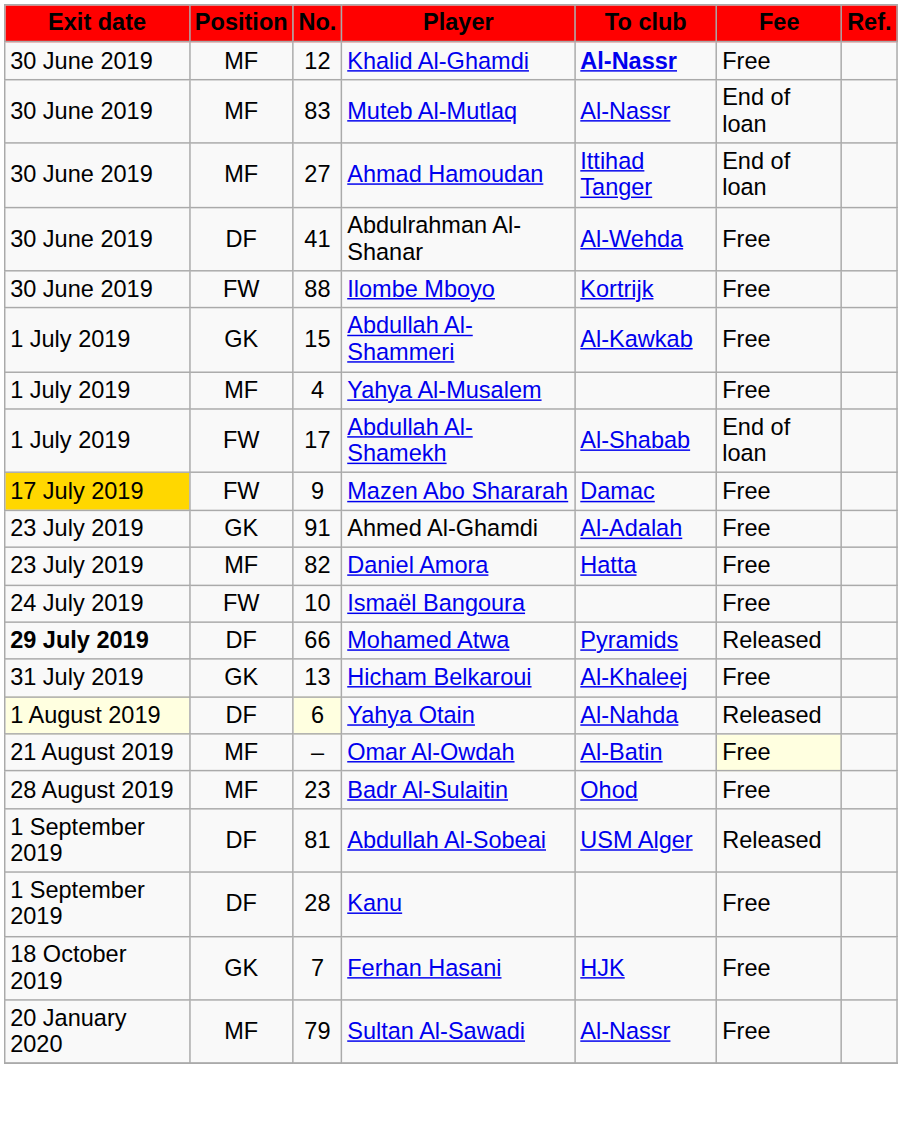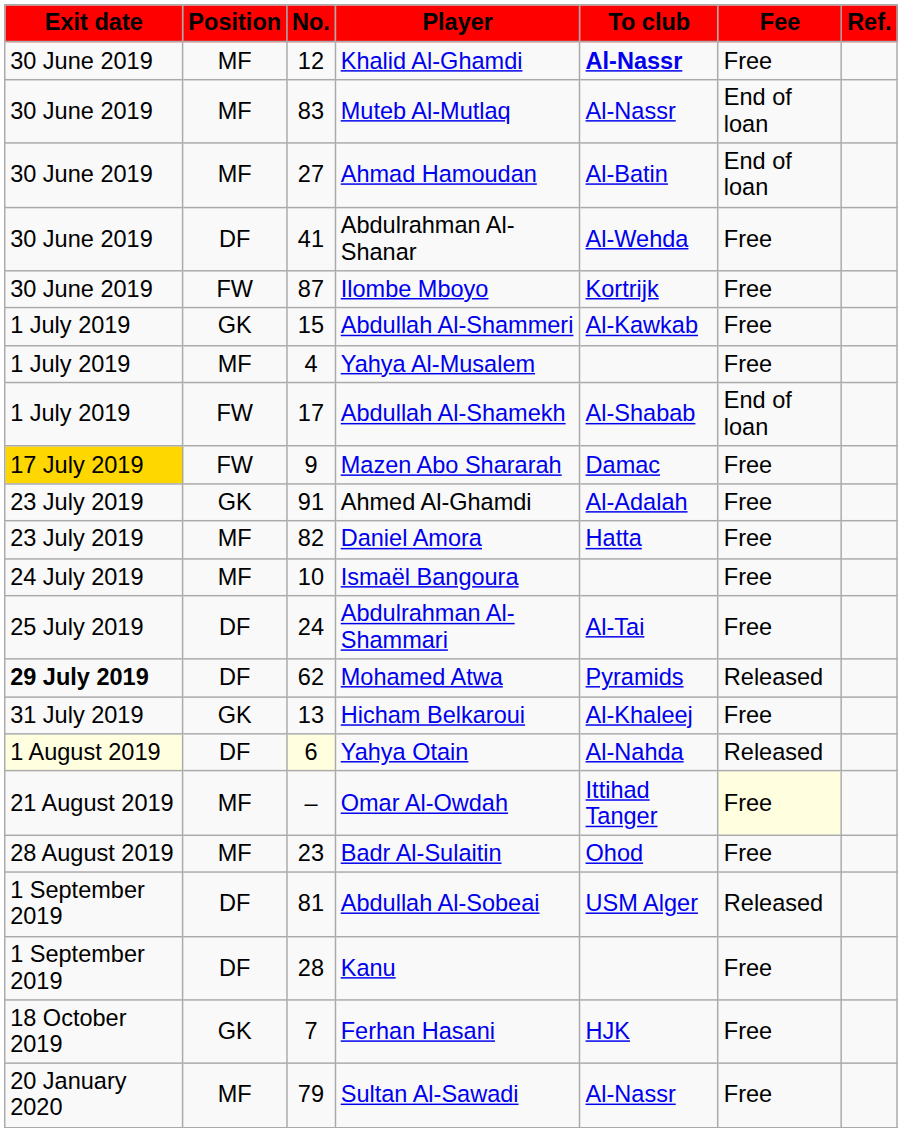 <table class="wikitable sortable">
 <tr>
 <th style="background:red; color:black;"><strong>Exit date</strong></th>
 <th style="background:red; color:black;"><strong>Position</strong></th>
 <th style="background:red; color:black;"><strong>No.</strong></th>
 <th style="background:red; color:black;"><strong>Player</strong></th>
 <th style="background:red; color:black;"><strong>To club</strong></th>
 <th style="background:red; color:black;"><strong>Fee</strong></th>
 <th style="background:red; color:black;"><strong>Ref.</strong></th>
 </tr>
 <tr>
 <td>30 June 2019</td>
 <td style="text-align:center;">MF</td>
 <td style="text-align:center;">12</td>
 <td style="text-align:left;"> <a href='#'>Khalid Al-Ghamdi</a></td>
 <td style="text-align:left;"><strong> <a href='#'>Al-Nassr</a></strong></td>
 <td>Free</td>
 <td></td>
 </tr>
 <tr>
 <td>30 June 2019</td>
 <td style="text-align:center;">MF</td>
 <td style="text-align:center;">83</td>
 <td style="text-align:left;"> <a href='#'>Muteb Al-Mutlaq</a></td>
 <td style="text-align:left;"> <a href='#'>Al-Nassr</a></td>
 <td>End of loan</td>
 <td></td>
 </tr>
 <tr>
 <td>30 June 2019</td>
 <td style="text-align:center;">MF</td>
 <td style="text-align:center;">27</td>
 <td style="text-align:left;"> <a href='#'>Ahmad Hamoudan</a></td>
-<td style="text-align:left;"> <a href='#'>Ittihad Tanger</a></td>
+<td style="text-align:left;"> <a href='#'>Al-Batin</a></td>
 <td>End of loan</td>
 <td></td>
 </tr>
 <tr>
 <td>30 June 2019</td>
 <td style="text-align:center;">DF</td>
 <td style="text-align:center;">41</td>
 <td style="text-align:left;"> Abdulrahman Al-Shanar</td>
 <td style="text-align:left;"> <a href='#'>Al-Wehda</a></td>
 <td>Free</td>
 <td></td>
 </tr>
 <tr>
 <td>30 June 2019</td>
 <td style="text-align:center;">FW</td>
-<td style="text-align:center;">88</td>
+<td style="text-align:center;">87</td>
 <td style="text-align:left;"> <a href='#'>Ilombe Mboyo</a></td>
 <td style="text-align:left;"> <a href='#'>Kortrijk</a></td>
 <td>Free</td>
 <td></td>
 </tr>
 <tr>
 <td>1 July 2019</td>
 <td style="text-align:center;">GK</td>
 <td style="text-align:center;">15</td>
 <td style="text-align:left;"> <a href='#'>Abdullah Al-Shammeri</a></td>
 <td style="text-align:left;"> <a href='#'>Al-Kawkab</a></td>
 <td>Free</td>
 <td></td>
 </tr>
 <tr>
 <td>1 July 2019</td>
 <td style="text-align:center;">MF</td>
 <td style="text-align:center;">4</td>
 <td style="text-align:left;"> <a href='#'>Yahya Al-Musalem</a></td>
 <td style="text-align:left;"></td>
 <td>Free</td>
 <td></td>
 </tr>
 <tr>
 <td>1 July 2019</td>
 <td style="text-align:center;">FW</td>
 <td style="text-align:center;">17</td>
 <td style="text-align:left;"> <a href='#'>Abdullah Al-Shamekh</a></td>
 <td style="text-align:left;"> <a href='#'>Al-Shabab</a></td>
 <td>End of loan</td>
 <td></td>
 </tr>
 <tr>
 <td style="background: gold;">17 July 2019</td>
 <td style="text-align:center;">FW</td>
 <td style="text-align:center;">9</td>
 <td style="text-align:left;"> <a href='#'>Mazen Abo Shararah</a></td>
 <td style="text-align:left;"> <a href='#'>Damac</a></td>
 <td>Free</td>
 <td></td>
 </tr>
 <tr>
 <td>23 July 2019</td>
 <td style="text-align:center;">GK</td>
 <td style="text-align:center;">91</td>
 <td style="text-align:left;"> Ahmed Al-Ghamdi</td>
 <td style="text-align:left;"> <a href='#'>Al-Adalah</a></td>
 <td>Free</td>
 <td></td>
 </tr>
 <tr>
 <td>23 July 2019</td>
 <td style="text-align:center;">MF</td>
 <td style="text-align:center;">82</td>
 <td style="text-align:left;"> <a href='#'>Daniel Amora</a></td>
 <td style="text-align:left;"> <a href='#'>Hatta</a></td>
 <td>Free</td>
 <td></td>
 </tr>
 <tr>
 <td>24 July 2019</td>
-<td style="text-align:center;">FW</td>
+<td style="text-align:center;">MF</td>
 <td style="text-align:center;">10</td>
 <td style="text-align:left;"> <a href='#'>Ismaël Bangoura</a></td>
 <td style="text-align:left;"></td>
 <td>Free</td>
 <td></td>
 </tr>
 <tr>
+<td>25 July 2019</td>
+<td style="text-align:center;">DF</td>
+<td style="text-align:center;">24</td>
+<td style="text-align:left;"> <a href='#'>Abdulrahman Al-Shammari</a></td>
+<td style="text-align:left;"> <a href='#'>Al-Tai</a></td>
+<td>Free</td>
+<td></td>
+</tr>
+<tr>
 <td><strong>29 July 2019</strong></td>
 <td style="text-align:center;">DF</td>
-<td style="text-align:center;">66</td>
+<td style="text-align:center;">62</td>
 <td style="text-align:left;"> <a href='#'>Mohamed Atwa</a></td>
 <td style="text-align:left;"> <a href='#'>Pyramids</a></td>
 <td>Released</td>
 <td></td>
 </tr>
 <tr>
 <td>31 July 2019</td>
 <td style="text-align:center;">GK</td>
 <td style="text-align:center;">13</td>
 <td style="text-align:left;"> <a href='#'>Hicham Belkaroui</a></td>
 <td style="text-align:left;"> <a href='#'>Al-Khaleej</a></td>
 <td>Free</td>
 <td></td>
 </tr>
 <tr>
 <td style="background: lightyellow;">1 August 2019</td>
 <td style="text-align:center;">DF</td>
 <td style="background: lightyellow; text-align:center;">6</td>
 <td style="text-align:left;"> <a href='#'>Yahya Otain</a></td>
 <td style="text-align:left;"> <a href='#'>Al-Nahda</a></td>
 <td>Released</td>
 <td></td>
 </tr>
 <tr>
 <td>21 August 2019</td>
 <td style="text-align:center;">MF</td>
 <td style="text-align:center;">–</td>
 <td style="text-align:left;"> <a href='#'>Omar Al-Owdah</a></td>
-<td style="text-align:left;"> <a href='#'>Al-Batin</a></td>
+<td style="text-align:left;"> <a href='#'>Ittihad Tanger</a></td>
 <td style="background: lightyellow;">Free</td>
 <td></td>
 </tr>
 <tr>
 <td>28 August 2019</td>
 <td style="text-align:center;">MF</td>
 <td style="text-align:center;">23</td>
 <td style="text-align:left;"> <a href='#'>Badr Al-Sulaitin</a></td>
 <td style="text-align:left;"> <a href='#'>Ohod</a></td>
 <td>Free</td>
 <td></td>
 </tr>
 <tr>
 <td>1 September 2019</td>
 <td style="text-align:center;">DF</td>
 <td style="text-align:center;">81</td>
 <td style="text-align:left;"> <a href='#'>Abdullah Al-Sobeai</a></td>
 <td style="text-align:left;"> <a href='#'>USM Alger</a></td>
 <td>Released</td>
 <td></td>
 </tr>
 <tr>
 <td>1 September 2019</td>
 <td style="text-align:center;">DF</td>
 <td style="text-align:center;">28</td>
 <td style="text-align:left;"> <a href='#'>Kanu</a></td>
 <td style="text-align:left;"></td>
 <td>Free</td>
 <td></td>
 </tr>
 <tr>
 <td>18 October 2019</td>
 <td style="text-align:center;">GK</td>
 <td style="text-align:center;">7</td>
 <td style="text-align:left;"> <a href='#'>Ferhan Hasani</a></td>
 <td style="text-align:left;"> <a href='#'>HJK</a></td>
 <td>Free</td>
 <td></td>
 </tr>
 <tr>
 <td>20 January 2020</td>
 <td style="text-align:center;">MF</td>
 <td style="text-align:center;">79</td>
 <td style="text-align:left;"> <a href='#'>Sultan Al-Sawadi</a></td>
 <td style="text-align:left;"> <a href='#'>Al-Nassr</a></td>
 <td>Free</td>
 <td></td>
 </tr>
 <tr>
 </tr>
 </table>
